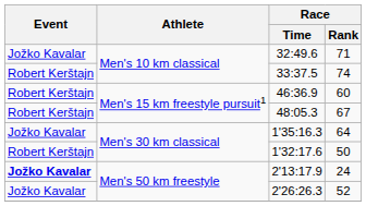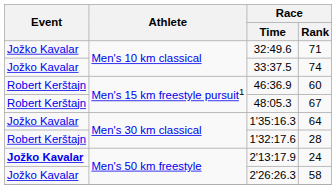 <table class="wikitable" border="1" style="font-size:90%">
 <tr>
 <th rowspan=2>Event</th>
 <th rowspan=2>Athlete</th>
 <th colspan=2>Race</th>
 </tr>
 <tr>
 <th>Time</th>
 <th>Rank</th>
 </tr>
 <tr>
 <td><a href='#'>Jožko Kavalar</a></td>
 <td rowspan="2"><a href='#'>Men's 10 km classical</a></td>
 <td align=center>32:49.6</td>
 <td align=center>71</td>
 </tr>
 <tr>
-<td><a href='#'>Robert Kerštajn</a></td>
+<td><a href='#'>Jožko Kavalar</a></td>
 <td align=center>33:37.5</td>
 <td align=center>74</td>
 </tr>
 <tr>
 <td><a href='#'>Robert Kerštajn</a></td>
 <td rowspan="2"><a href='#'>Men's 15 km freestyle pursuit</a><sup>1</sup></td>
 <td align=center>46:36.9</td>
 <td align=center>60</td>
 </tr>
 <tr>
 <td><a href='#'>Robert Kerštajn</a></td>
 <td align=center>48:05.3</td>
 <td align=center>67</td>
 </tr>
 <tr>
 <td><a href='#'>Jožko Kavalar</a></td>
 <td rowspan="2"><a href='#'>Men's 30 km classical</a></td>
 <td align=center>1'35:16.3</td>
 <td align=center>64</td>
 </tr>
 <tr>
 <td><a href='#'>Robert Kerštajn</a></td>
 <td align=center>1'32:17.6</td>
-<td align=center>50</td>
+<td align=center>28</td>
 </tr>
 <tr>
 <td><strong><a href='#'>Jožko Kavalar</a></strong></td>
 <td rowspan="2"><a href='#'>Men's 50 km freestyle</a></td>
 <td align=center>2'13:17.9</td>
 <td align=center>24</td>
 </tr>
 <tr>
 <td><a href='#'>Jožko Kavalar</a></td>
 <td align=center>2'26:26.3</td>
-<td align=center>52</td>
+<td align=center>58</td>
 </tr>
 <tr>
 </tr>
 </table>
